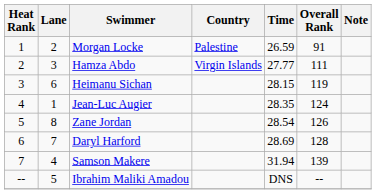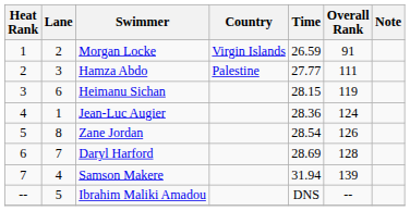 <table class="wikitable" style="text-align:center">
 <tr>
 <th>Heat <br>Rank</th>
 <th>Lane</th>
 <th>Swimmer</th>
 <th>Country</th>
 <th>Time</th>
 <th>Overall<br>Rank</th>
 <th>Note</th>
 </tr>
 <tr>
 <td>1</td>
 <td>2</td>
 <td align=left><a href='#'>Morgan Locke</a></td>
-<td align=left> <a href='#'>Palestine</a></td>
+<td align=left> <a href='#'>Virgin Islands</a></td>
 <td>26.59</td>
 <td>91</td>
 <td></td>
 </tr>
 <tr>
 <td>2</td>
 <td>3</td>
 <td align=left><a href='#'>Hamza Abdo</a></td>
-<td align=left> <a href='#'>Virgin Islands</a></td>
+<td align=left> <a href='#'>Palestine</a></td>
 <td>27.77</td>
 <td>111</td>
 <td></td>
 </tr>
 <tr>
 <td>3</td>
 <td>6</td>
 <td align=left><a href='#'>Heimanu Sichan</a></td>
 <td align=left></td>
 <td>28.15</td>
 <td>119</td>
 <td></td>
 </tr>
 <tr>
 <td>4</td>
 <td>1</td>
 <td align=left><a href='#'>Jean-Luc Augier</a></td>
 <td align=left></td>
-<td>28.35</td>
+<td>28.36</td>
 <td>124</td>
 <td></td>
 </tr>
 <tr>
 <td>5</td>
 <td>8</td>
 <td align=left><a href='#'>Zane Jordan</a></td>
 <td align=left></td>
 <td>28.54</td>
 <td>126</td>
 <td></td>
 </tr>
 <tr>
 <td>6</td>
 <td>7</td>
 <td align=left><a href='#'>Daryl Harford</a></td>
 <td align=left></td>
 <td>28.69</td>
 <td>128</td>
 <td></td>
 </tr>
 <tr>
 <td>7</td>
 <td>4</td>
 <td align=left><a href='#'>Samson Makere</a></td>
 <td align=left></td>
 <td>31.94</td>
 <td>139</td>
 <td></td>
 </tr>
 <tr>
 <td>--</td>
 <td>5</td>
 <td align=left><a href='#'>Ibrahim Maliki Amadou</a></td>
 <td align=left></td>
 <td>DNS</td>
 <td>--</td>
 <td></td>
 </tr>
 <tr>
 </tr>
 </table>
